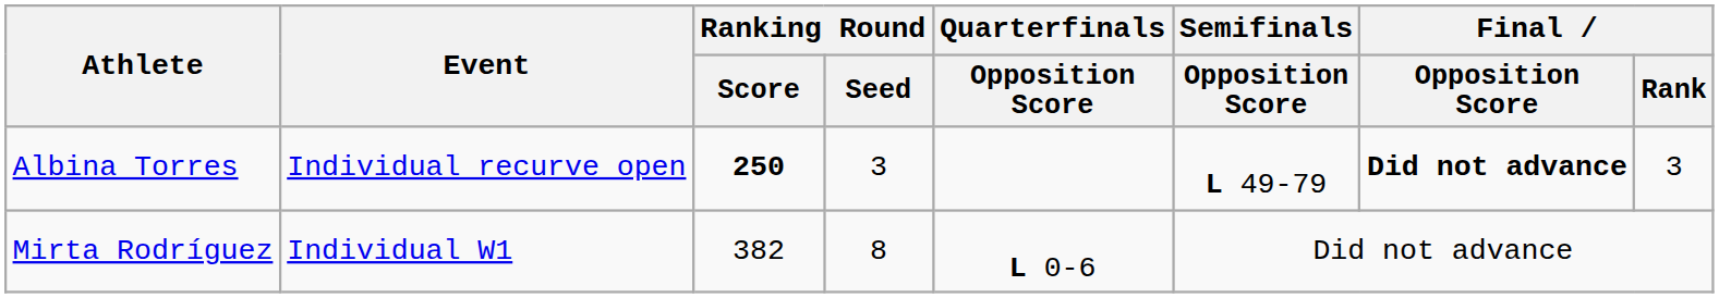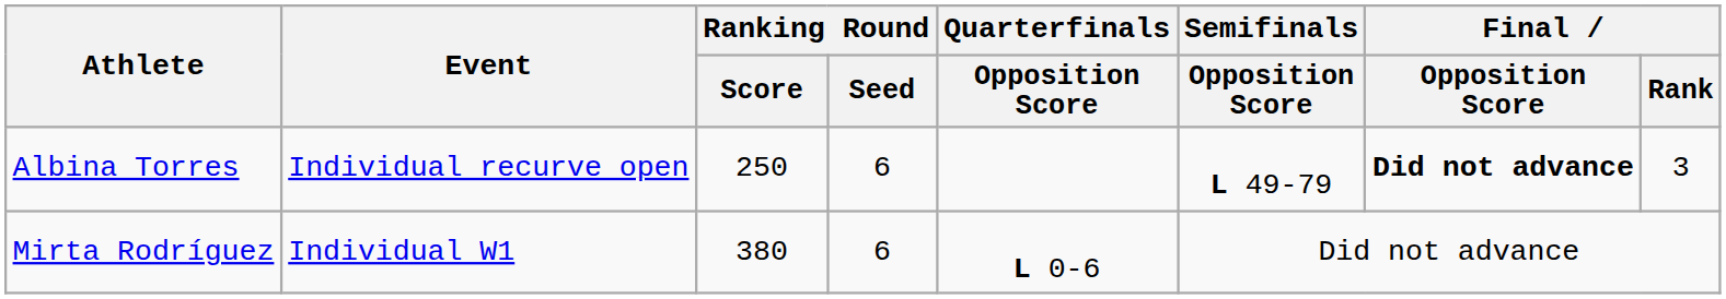 <table class=wikitable style=font-size:90%;text-align:center>
 <tr>
 <th rowspan=2>Athlete</th>
 <th rowspan=2>Event</th>
 <th colspan=2>Ranking Round</th>
 <th>Quarterfinals</th>
 <th>Semifinals</th>
 <th colspan=2>Final / </th>
 </tr>
 <tr style=font-size:95%>
 <th>Score</th>
 <th>Seed</th>
 <th>Opposition<br>Score</th>
 <th>Opposition<br>Score</th>
 <th>Opposition<br>Score</th>
 <th>Rank</th>
 </tr>
 <tr>
 <td align="left"><a href='#'>Albina Torres</a></td>
 <td align="left"><a href='#'>Individual recurve open</a></td>
-<td><strong>250</strong></td>
-<td>3</td>
+<td>250</td>
+<td>6</td>
 <td></td>
 <td><br><strong>L</strong> 49-79</td>
 <td><strong>Did not advance</strong></td>
 <td>3</td>
 </tr>
 <tr>
 <td align="left"><a href='#'>Mirta Rodríguez</a></td>
 <td align="left"><a href='#'>Individual W1</a></td>
-<td>382</td>
-<td>8</td>
+<td>380</td>
+<td>6</td>
 <td><br><strong>L</strong> 0-6</td>
 <td colspan=3>Did not advance</td>
 </tr>
 </table>
